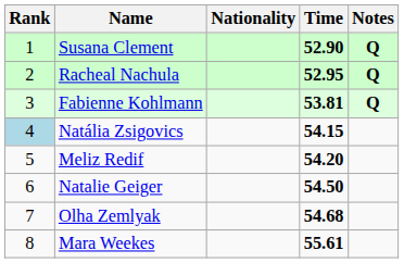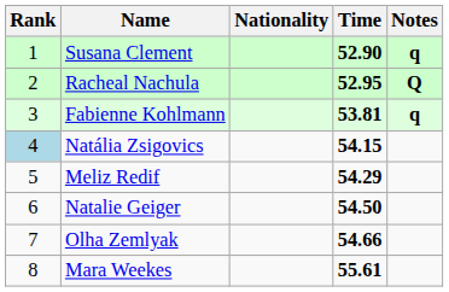 <table class="wikitable sortable" style="text-align:center">
 <tr>
 <th>Rank</th>
 <th>Name</th>
 <th>Nationality</th>
 <th>Time</th>
 <th>Notes</th>
 </tr>
 <tr bgcolor=ccffcc>
 <td>1</td>
 <td align=left><a href='#'>Susana Clement</a></td>
 <td align=left></td>
 <td><strong>52.90</strong></td>
-<td><strong>Q</strong></td>
+<td><strong>q</strong></td>
 </tr>
 <tr bgcolor=ccffcc>
 <td>2</td>
 <td align=left><a href='#'>Racheal Nachula</a></td>
 <td align=left></td>
 <td><strong>52.95</strong></td>
 <td><strong>Q</strong></td>
 </tr>
 <tr bgcolor=ddffdd>
 <td>3</td>
 <td align=left><a href='#'>Fabienne Kohlmann</a></td>
 <td align=left></td>
 <td><strong>53.81</strong></td>
-<td><strong>Q</strong></td>
+<td><strong>q</strong></td>
 </tr>
 <tr>
 <td style="background: lightblue;">4</td>
 <td align=left><a href='#'>Natália Zsigovics</a></td>
 <td align=left></td>
 <td><strong>54.15</strong></td>
 <td></td>
 </tr>
 <tr>
 <td>5</td>
 <td align=left><a href='#'>Meliz Redif</a></td>
 <td align=left></td>
-<td><strong>54.20</strong></td>
+<td><strong>54.29</strong></td>
 <td></td>
 </tr>
 <tr>
 <td>6</td>
 <td align=left><a href='#'>Natalie Geiger</a></td>
 <td align=left></td>
 <td><strong>54.50</strong></td>
 <td></td>
 </tr>
 <tr>
 <td>7</td>
 <td align=left><a href='#'>Olha Zemlyak</a></td>
 <td align=left></td>
-<td><strong>54.68</strong></td>
+<td><strong>54.66</strong></td>
 <td></td>
 </tr>
 <tr>
 <td>8</td>
 <td align=left><a href='#'>Mara Weekes</a></td>
 <td align=left></td>
 <td><strong>55.61</strong></td>
 <td></td>
 </tr>
 </table>
